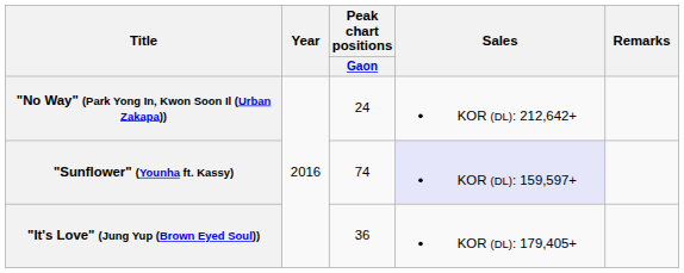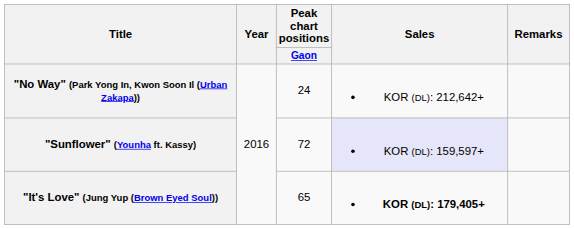 <table class="wikitable plainrowheaders" style="text-align:center;" border="1">
 <tr>
 <th scope="col" rowspan="2" style="width:20em;">Title</th>
 <th scope="col" rowspan="2" style="width:3em;">Year</th>
 <th scope="col" colspan="1">Peak chart positions</th>
 <th scope="col" rowspan="2" style="width:15em;">Sales </th>
 <th scope="col" rowspan="2" style="width:5em;">Remarks</th>
 </tr>
 <tr>
 <th scope="col" style="width:3em;font-size:90%;"><a href='#'>Gaon</a><br></th>
 </tr>
 <tr>
 <th scope="row">"No Way" <small>(Park Yong In, Kwon Soon Il  (<a href='#'>Urban Zakapa</a>))</small></th>
 <td rowspan="10">2016</td>
 <td>24</td>
 <td><br><ul><li>KOR <small>(DL)</small>: 212,642+</li></ul></td>
 <td></td>
 </tr>
 <tr>
 <th scope="row">"Sunflower" <small>(<a href='#'>Younha</a> ft. Kassy)</small></th>
-<td>74</td>
+<td>72</td>
 <td style="background: lavender;"><br><ul><li>KOR <small>(DL)</small>: 159,597+</li></ul></td>
 <td></td>
 </tr>
 <tr>
 <th scope="row">"It's Love" <small>(Jung Yup (<a href='#'>Brown Eyed Soul</a>))</small></th>
-<td>36</td>
-<td><br><ul><li>KOR <small>(DL)</small>: 179,405+</li></ul></td>
+<td>65</td>
+<td><strong><br><ul><li>KOR <small>(DL)</small>: 179,405+</li></ul></strong></td>
 <td></td>
 </tr>
 </table>
